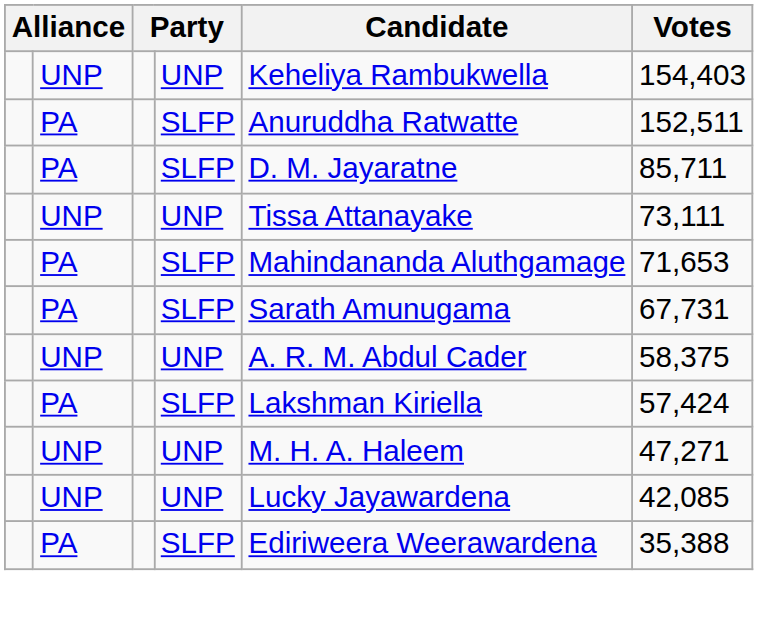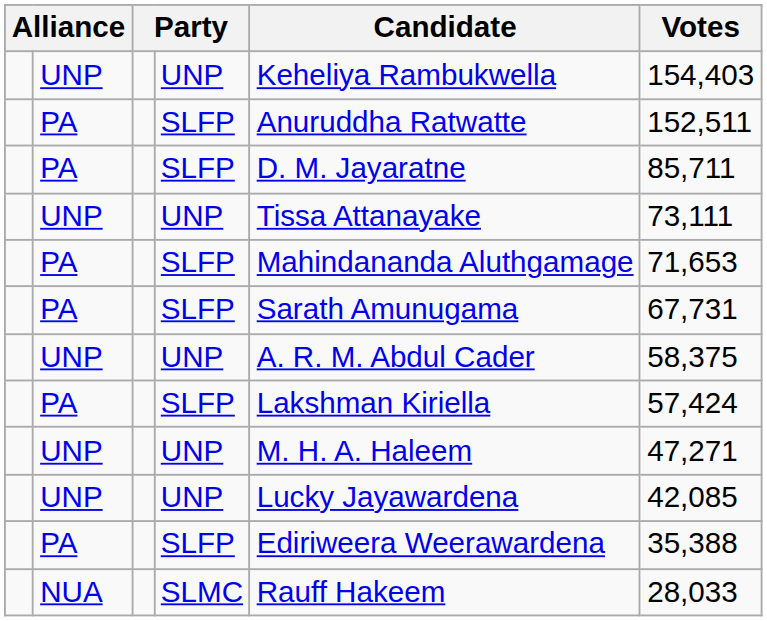 <table class="wikitable sortable mw-collapsible">
 <tr>
 <th colspan="2">Alliance</th>
 <th colspan="2">Party</th>
 <th>Candidate</th>
 <th>Votes</th>
 </tr>
 <tr>
 <td bgcolor=> </td>
 <td align=left><a href='#'>UNP</a></td>
 <td bgcolor=> </td>
 <td align=left><a href='#'>UNP</a></td>
 <td><a href='#'>Keheliya Rambukwella</a></td>
 <td>154,403</td>
 </tr>
 <tr>
 <td bgcolor=> </td>
 <td align=left><a href='#'>PA</a></td>
 <td bgcolor=> </td>
 <td align=left><a href='#'>SLFP</a></td>
 <td><a href='#'>Anuruddha Ratwatte</a></td>
 <td>152,511</td>
 </tr>
 <tr>
 <td bgcolor=> </td>
 <td align=left><a href='#'>PA</a></td>
 <td bgcolor=> </td>
 <td align=left><a href='#'>SLFP</a></td>
 <td><a href='#'>D. M. Jayaratne</a></td>
 <td>85,711</td>
 </tr>
 <tr>
 <td bgcolor=> </td>
 <td align=left><a href='#'>UNP</a></td>
 <td bgcolor=> </td>
 <td align=left><a href='#'>UNP</a></td>
 <td><a href='#'>Tissa Attanayake</a></td>
 <td>73,111</td>
 </tr>
 <tr>
 <td bgcolor=> </td>
 <td align=left><a href='#'>PA</a></td>
 <td bgcolor=> </td>
 <td align=left><a href='#'>SLFP</a></td>
 <td><a href='#'>Mahindananda Aluthgamage</a></td>
 <td>71,653</td>
 </tr>
 <tr>
 <td bgcolor=> </td>
 <td align=left><a href='#'>PA</a></td>
 <td bgcolor=> </td>
 <td align=left><a href='#'>SLFP</a></td>
 <td><a href='#'>Sarath Amunugama</a></td>
 <td>67,731</td>
 </tr>
 <tr>
 <td bgcolor=> </td>
 <td align=left><a href='#'>UNP</a></td>
 <td bgcolor=> </td>
 <td align=left><a href='#'>UNP</a></td>
 <td><a href='#'>A. R. M. Abdul Cader</a></td>
 <td>58,375</td>
 </tr>
 <tr>
 <td bgcolor=> </td>
 <td align=left><a href='#'>PA</a></td>
 <td bgcolor=> </td>
 <td align=left><a href='#'>SLFP</a></td>
 <td><a href='#'>Lakshman Kiriella</a></td>
 <td>57,424</td>
 </tr>
 <tr>
 <td bgcolor=> </td>
 <td align=left><a href='#'>UNP</a></td>
 <td bgcolor=> </td>
 <td align=left><a href='#'>UNP</a></td>
 <td><a href='#'>M. H. A. Haleem</a></td>
 <td>47,271</td>
 </tr>
 <tr>
 <td bgcolor=> </td>
 <td align=left><a href='#'>UNP</a></td>
 <td bgcolor=> </td>
 <td align=left><a href='#'>UNP</a></td>
 <td><a href='#'>Lucky Jayawardena</a></td>
 <td>42,085</td>
 </tr>
 <tr>
 <td bgcolor=> </td>
 <td align=left><a href='#'>PA</a></td>
 <td bgcolor=> </td>
 <td align=left><a href='#'>SLFP</a></td>
 <td><a href='#'>Ediriweera Weerawardena</a></td>
 <td>35,388</td>
 </tr>
+<tr>
+<td bgcolor=> </td>
+<td align=left><a href='#'>NUA</a></td>
+<td bgcolor=> </td>
+<td align=left><a href='#'>SLMC</a></td>
+<td><a href='#'>Rauff Hakeem</a></td>
+<td>28,033</td>
+</tr>
 </table>
